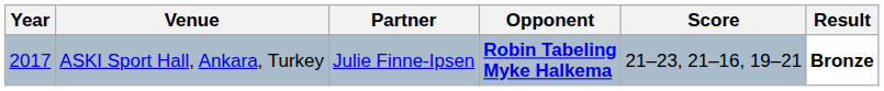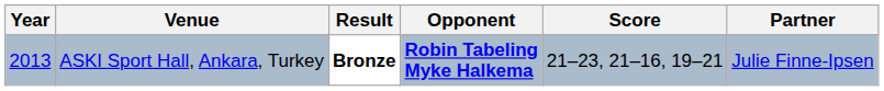 <table class="sortable wikitable" style="font-size: 90%;">
 <tr>
 <th>Year</th>
 <th>Venue</th>
-<th>Partner</th>
+<th>Result</th>
 <th>Opponent</th>
 <th>Score</th>
-<th>Result</th>
+<th>Partner</th>
 </tr>
 <tr style="background:#AABBCC">
-<td align="center"><a href='#'>2017</a></td>
+<td align="center"><a href='#'>2013</a></td>
 <td align="left"><a href='#'>ASKI Sport Hall</a>, <a href='#'>Ankara</a>, Turkey</td>
-<td align="left"> <a href='#'>Julie Finne-Ipsen</a></td>
+<td style="text-align:left; background:white"> <strong>Bronze</strong></td>
 <td align="left"><strong> <a href='#'>Robin Tabeling</a><br> <a href='#'>Myke Halkema</a></strong></td>
 <td align="left">21–23, 21–16, 19–21</td>
-<td style="text-align:left; background:white"> <strong>Bronze</strong></td>
+<td align="left"> <a href='#'>Julie Finne-Ipsen</a></td>
 </tr>
 </table>
